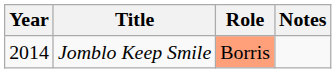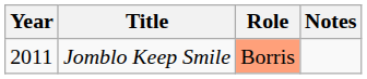 <table class="wikitable">
 <tr>
 <th>Year</th>
 <th>Title</th>
 <th>Role</th>
 <th>Notes</th>
 </tr>
 <tr>
-<td>2014</td>
+<td>2011</td>
 <td><em>Jomblo Keep Smile</em></td>
 <td style="background: lightsalmon;">Borris</td>
 <td></td>
 </tr>
 </table>
